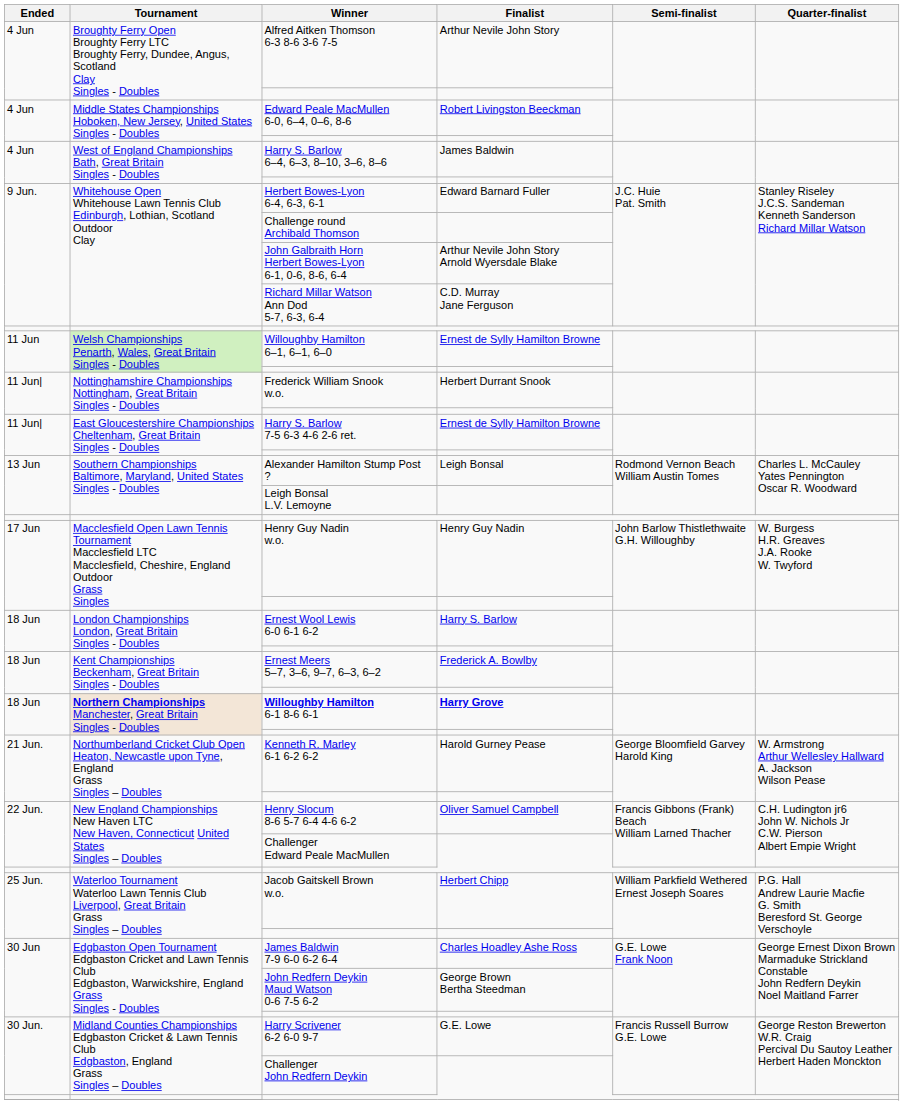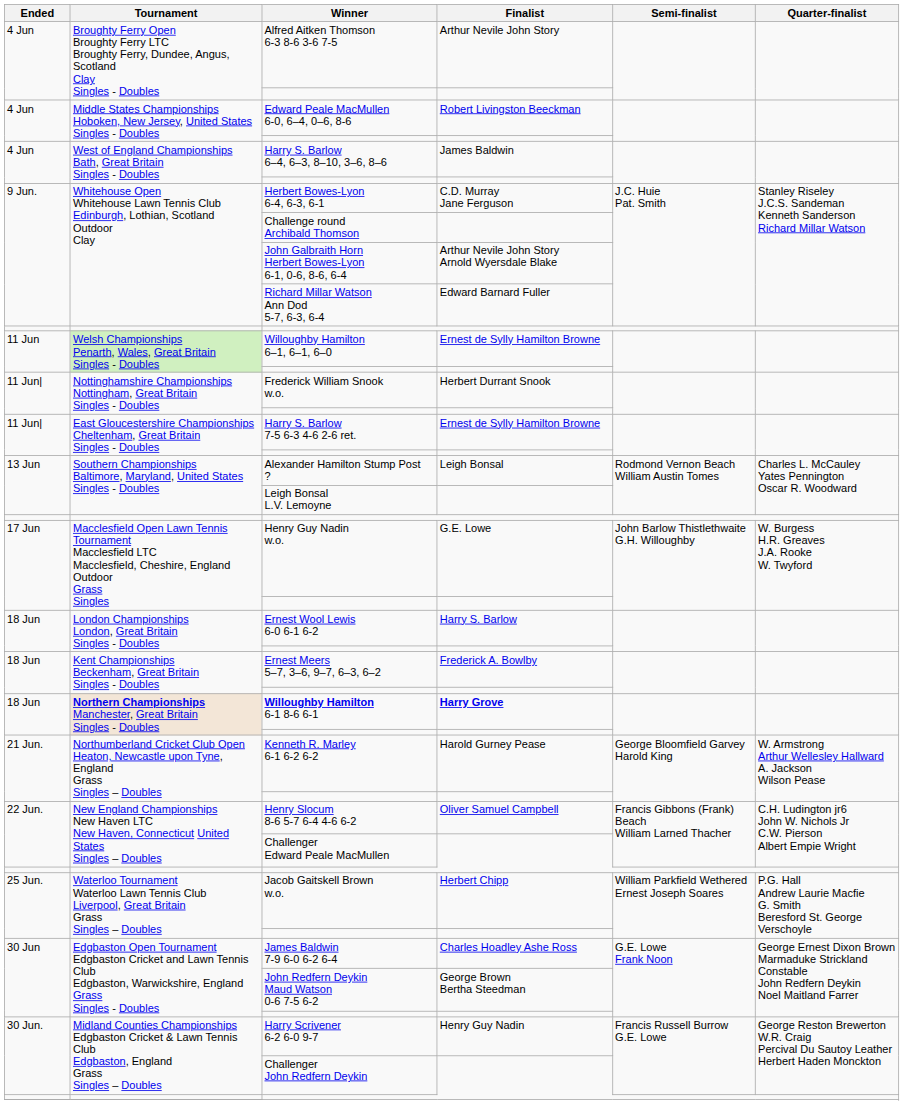 <table class="wikitable" style="font-size:85%;">
 <tr>
 <th width="75">Ended</th>
 <th width="230">Tournament</th>
 <th width="210">Winner</th>
 <th width="210">Finalist</th>
 <th width="170">Semi-finalist</th>
 <th width="170">Quarter-finalist</th>
 </tr>
 <tr valign=top>
 <td rowspan=2>4 Jun</td>
 <td rowspan=2><a href='#'>Broughty Ferry Open</a><br>Broughty Ferry LTC<br>Broughty Ferry, Dundee, Angus, Scotland <br><a href='#'>Clay</a><br><a href='#'>Singles</a> - <a href='#'>Doubles</a></td>
 <td> Alfred Aitken Thomson<br>6-3 8-6 3-6 7-5</td>
 <td> Arthur Nevile John Story</td>
 <td rowspan=2></td>
 <td rowspan=2></td>
 </tr>
 <tr valign=top>
 <td></td>
 <td></td>
 </tr>
 <tr valign=top>
 <td rowspan=2>4 Jun</td>
 <td rowspan=2><a href='#'>Middle States Championships</a><br><a href='#'>Hoboken, New Jersey</a>, <a href='#'>United States</a><br><a href='#'>Singles</a> - <a href='#'>Doubles</a></td>
 <td> <a href='#'>Edward Peale MacMullen</a><br>6-0, 6–4, 0–6, 8-6</td>
 <td> <a href='#'>Robert Livingston Beeckman</a></td>
 <td rowspan=2></td>
 <td rowspan=2></td>
 </tr>
 <tr valign=top>
 <td></td>
 <td></td>
 </tr>
 <tr valign=top>
 <td rowspan=2>4 Jun</td>
 <td rowspan=2><a href='#'>West of England Championships</a><br><a href='#'>Bath</a>, <a href='#'>Great Britain</a><br><a href='#'>Singles</a> - <a href='#'>Doubles</a></td>
 <td> <a href='#'>Harry S. Barlow</a>  <br>6–4, 6–3, 8–10, 3–6, 8–6</td>
 <td> James Baldwin</td>
 <td rowspan=2></td>
 <td rowspan=2></td>
 </tr>
 <tr valign=top>
 <td></td>
 <td></td>
 </tr>
 <tr valign=top>
 <td rowspan=4>9 Jun.</td>
 <td rowspan=4><a href='#'>Whitehouse Open</a><br>Whitehouse Lawn Tennis Club<br><a href='#'>Edinburgh</a>, Lothian, Scotland<br>Outdoor<br>Clay</td>
 <td> <a href='#'>Herbert Bowes-Lyon</a> <br>6-4, 6-3, 6-1</td>
-<td> Edward Barnard Fuller</td>
+<td> C.D. Murray<br> Jane Ferguson</td>
 <td rowspan=4> J.C. Huie<br> Pat. Smith</td>
 <td rowspan=4> Stanley Riseley<br> J.C.S. Sandeman<br> Kenneth Sanderson<br> <a href='#'>Richard Millar Watson</a></td>
 </tr>
 <tr valign=top>
 <td>Challenge round<br> <a href='#'>Archibald Thomson</a></td>
 </tr>
 <tr valign=top>
 <td> <a href='#'>John Galbraith Horn</a><br> <a href='#'>Herbert Bowes-Lyon</a><br>6-1, 0-6, 8-6, 6-4</td>
 <td> Arthur Nevile John Story<br> Arnold Wyersdale Blake</td>
 </tr>
 <tr valign=top>
 <td> <a href='#'>Richard Millar Watson</a><br> Ann Dod<br>5-7, 6-3, 6-4</td>
-<td> C.D. Murray<br> Jane Ferguson</td>
+<td> Edward Barnard Fuller</td>
 </tr>
 <tr valign=top>
 <td></td>
 <td></td>
 </tr>
 <tr valign=top>
 <td rowspan=2>11 Jun</td>
 <td style="background:#d0f0c0" rowspan=2><a href='#'>Welsh Championships</a><br><a href='#'>Penarth</a>, <a href='#'>Wales</a>, <a href='#'>Great Britain</a><br><a href='#'>Singles</a> - <a href='#'>Doubles</a></td>
 <td> <a href='#'>Willoughby Hamilton</a> <br>6–1, 6–1, 6–0</td>
 <td> <a href='#'>Ernest de Sylly Hamilton Browne</a></td>
 <td rowspan=2></td>
 <td rowspan=2></td>
 </tr>
 <tr valign=top>
 <td></td>
 <td></td>
 </tr>
 <tr valign=top>
 <td rowspan=2>11 Jun|</td>
 <td rowspan=2><a href='#'>Nottinghamshire Championships</a><br> <a href='#'>Nottingham</a>, <a href='#'>Great Britain</a><br><a href='#'>Singles</a> - <a href='#'>Doubles</a></td>
 <td> Frederick William Snook<br>w.o.</td>
 <td> Herbert Durrant Snook</td>
 <td rowspan=2></td>
 <td rowspan=2></td>
 </tr>
 <tr valign=top>
 <td></td>
 <td></td>
 </tr>
 <tr valign=top>
 <td rowspan=2>11 Jun|</td>
 <td rowspan=2><a href='#'>East Gloucestershire Championships</a><br> <a href='#'>Cheltenham</a>, <a href='#'>Great Britain</a><br><a href='#'>Singles</a> - <a href='#'>Doubles</a></td>
 <td> <a href='#'>Harry S. Barlow</a><br>7-5 6-3 4-6 2-6 ret.</td>
 <td> <a href='#'>Ernest de Sylly Hamilton Browne</a></td>
 <td rowspan=2></td>
 <td rowspan=2></td>
 </tr>
 <tr valign=top>
 <td></td>
 <td></td>
 </tr>
 <tr valign=top>
 <td rowspan=2>13 Jun</td>
 <td rowspan=2><a href='#'>Southern Championships</a><br><a href='#'>Baltimore</a>, <a href='#'>Maryland</a>, <a href='#'>United States</a><br><a href='#'>Singles</a> - <a href='#'>Doubles</a></td>
 <td> Alexander Hamilton Stump Post<br>?</td>
 <td> Leigh Bonsal</td>
 <td rowspan=2> Rodmond Vernon Beach<br> William Austin Tomes</td>
 <td rowspan=2> Charles L. McCauley<br> Yates Pennington<br> Oscar R. Woodward</td>
 </tr>
 <tr valign=top>
 <td> Leigh Bonsal<br> L.V. Lemoyne<br></td>
 <td><br></td>
 </tr>
 <tr valign=top>
 <td></td>
 <td></td>
 </tr>
 <tr valign=top>
 <td rowspan=2>17 Jun</td>
 <td rowspan=2><a href='#'>Macclesfield Open Lawn Tennis Tournament</a> <br>Macclesfield LTC<br>Macclesfield, Cheshire, England<br>Outdoor<br><a href='#'>Grass</a><br><a href='#'>Singles</a></td>
 <td> Henry Guy Nadin<br> w.o.</td>
-<td> Henry Guy Nadin</td>
+<td> G.E. Lowe</td>
 <td rowspan=2> John Barlow Thistlethwaite<br> G.H. Willoughby</td>
 <td rowspan=2> W. Burgess<br> H.R. Greaves<br> J.A. Rooke<br> W. Twyford</td>
 </tr>
 <tr valign=top>
 <td></td>
 <td></td>
 </tr>
 <tr valign=top>
 <td rowspan=2>18 Jun</td>
 <td rowspan=2><a href='#'>London Championships</a><br><a href='#'>London</a>, <a href='#'>Great Britain</a><br><a href='#'>Singles</a> - <a href='#'>Doubles</a></td>
 <td> <a href='#'>Ernest Wool Lewis</a><br>6-0 6-1 6-2</td>
 <td> <a href='#'>Harry S. Barlow</a></td>
 <td rowspan=2></td>
 <td rowspan=2></td>
 </tr>
 <tr valign=top>
 <td></td>
 <td></td>
 </tr>
 <tr valign=top>
 <td rowspan=2>18 Jun</td>
 <td rowspan=2><a href='#'>Kent Championships</a><br><a href='#'>Beckenham</a>, <a href='#'>Great Britain</a><br><a href='#'>Singles</a> - <a href='#'>Doubles</a></td>
 <td> <a href='#'>Ernest Meers</a><br>5–7, 3–6, 9–7, 6–3, 6–2</td>
 <td> <a href='#'>Frederick A. Bowlby</a></td>
 <td rowspan=2></td>
 <td rowspan=2></td>
 </tr>
 <tr valign=top>
 <td></td>
 <td></td>
 </tr>
 <tr valign=top>
 <td rowspan=2>18 Jun</td>
 <td style="background:#f3e6d7;" rowspan=2><strong><a href='#'>Northern Championships</a></strong><br><a href='#'>Manchester</a>, <a href='#'>Great Britain</a><br><a href='#'>Singles</a> - <a href='#'>Doubles</a></td>
 <td> <strong><a href='#'>Willoughby Hamilton</a></strong> <br>6-1 8-6 6-1</td>
 <td> <strong><a href='#'>Harry Grove</a></strong></td>
 <td rowspan=2></td>
 <td rowspan=2></td>
 </tr>
 <tr valign=top>
 <td></td>
 <td></td>
 </tr>
 <tr valign=top>
 <td rowspan=2>21 Jun.</td>
 <td rowspan=2><a href='#'>Northumberland Cricket Club Open</a><br><a href='#'>Heaton, Newcastle upon Tyne</a>, England<br>Grass<br><a href='#'>Singles</a> – <a href='#'>Doubles</a></td>
 <td> <a href='#'>Kenneth R. Marley</a><br>6-1 6-2 6-2</td>
 <td> Harold Gurney Pease</td>
 <td rowspan=2> George Bloomfield Garvey <br> Harold King</td>
 <td rowspan=2> W. Armstrong<br>  <a href='#'>Arthur Wellesley Hallward</a><br>  A. Jackson<br> Wilson Pease</td>
 </tr>
 <tr valign=top>
 <td></td>
 <td></td>
 </tr>
 <tr valign=top>
 <td rowspan=2>22 Jun.</td>
 <td rowspan=2><a href='#'>New England Championships</a> <br>New Haven LTC<br><a href='#'>New Haven, Connecticut</a> <a href='#'>United States</a><br><a href='#'>Singles</a> – <a href='#'>Doubles</a></td>
 <td> <a href='#'>Henry Slocum</a><br>8-6 5-7 6-4 4-6 6-2</td>
 <td> <a href='#'>Oliver Samuel Campbell</a></td>
 <td rowspan=2> Francis Gibbons (Frank) Beach<br> William Larned Thacher</td>
 <td rowspan=2> C.H. Ludington jr6<br> John W. Nichols Jr<br> C.W. Pierson<br> Albert Empie Wright</td>
 </tr>
 <tr valign=top>
 <td>Challenger<br> Edward Peale MacMullen</td>
 </tr>
 <tr valign=top>
 <td></td>
 <td></td>
 </tr>
 <tr valign=top>
 <td rowspan=2>25 Jun.</td>
 <td rowspan=2><a href='#'>Waterloo Tournament</a> <br>Waterloo Lawn Tennis Club<br><a href='#'>Liverpool</a>, <a href='#'>Great Britain</a><br>Grass<br><a href='#'>Singles</a> – <a href='#'>Doubles</a></td>
 <td>  Jacob Gaitskell Brown<br>w.o.</td>
 <td> <a href='#'>Herbert Chipp</a></td>
 <td rowspan=2>William Parkfield Wethered<br> Ernest Joseph Soares</td>
 <td rowspan=2> P.G. Hall<br>  Andrew Laurie Macfie<br>  G. Smith<br> Beresford St. George Verschoyle</td>
 </tr>
 <tr valign=top>
 <td></td>
 <td></td>
 </tr>
 <tr valign=top>
 <td rowspan=3>30 Jun</td>
 <td rowspan=3><a href='#'>Edgbaston Open Tournament</a><br>Edgbaston Cricket and Lawn Tennis Club <br>Edgbaston, Warwickshire, England <br><a href='#'>Grass</a> <br><a href='#'>Singles</a> - <a href='#'>Doubles</a></td>
 <td> <a href='#'>James Baldwin</a><br>7-9 6-0 6-2 6-4</td>
 <td> <a href='#'>Charles Hoadley Ashe Ross</a></td>
 <td rowspan=3> G.E. Lowe <br> <a href='#'>Frank Noon</a></td>
 <td rowspan=3> George Ernest Dixon Brown<br> Marmaduke Strickland Constable<br> John Redfern Deykin<br> Noel Maitland Farrer</td>
 </tr>
 <tr valign=top>
 <td> <a href='#'>John Redfern Deykin</a><br> <a href='#'>Maud Watson</a><br>0-6 7-5 6-2</td>
 <td> George Brown <br> Bertha Steedman</td>
 </tr>
 <tr valign=top>
 <td></td>
 <td></td>
 </tr>
 <tr valign=top>
 <td rowspan=2>30 Jun.</td>
 <td rowspan=2><a href='#'>Midland Counties Championships</a><br>Edgbaston Cricket & Lawn Tennis Club<br><a href='#'>Edgbaston</a>, England<br>Grass<br><a href='#'>Singles</a> – <a href='#'>Doubles</a></td>
 <td> <a href='#'>Harry Scrivener</a><br>6-2 6-0 9-7</td>
-<td> G.E. Lowe</td>
+<td> Henry Guy Nadin</td>
 <td rowspan=2> Francis Russell Burrow <br> G.E. Lowe</td>
 <td rowspan=2> George Reston Brewerton <br>  W.R. Craig<br>  Percival Du Sautoy Leather<br> Herbert Haden Monckton</td>
 </tr>
 <tr valign=top>
 <td>Challenger<br> <a href='#'>John Redfern Deykin</a></td>
 </tr>
 <tr valign=top>
 <td></td>
 <td></td>
 </tr>
 <tr valign=top>
 </tr>
 </table>
